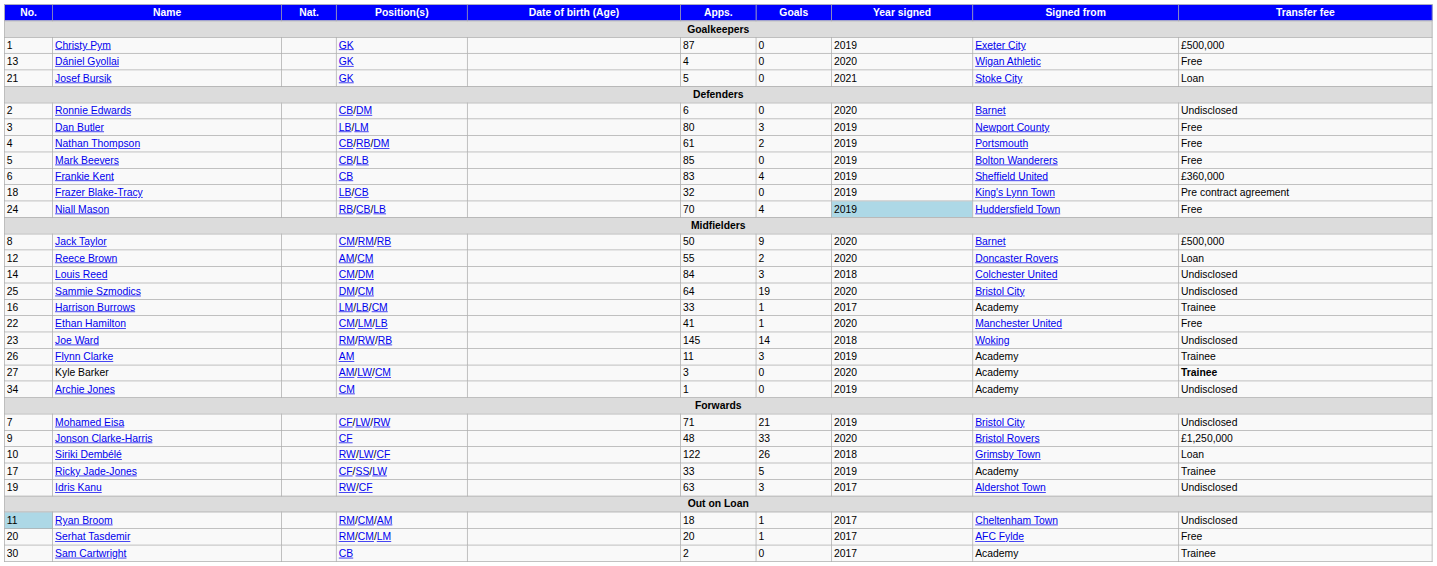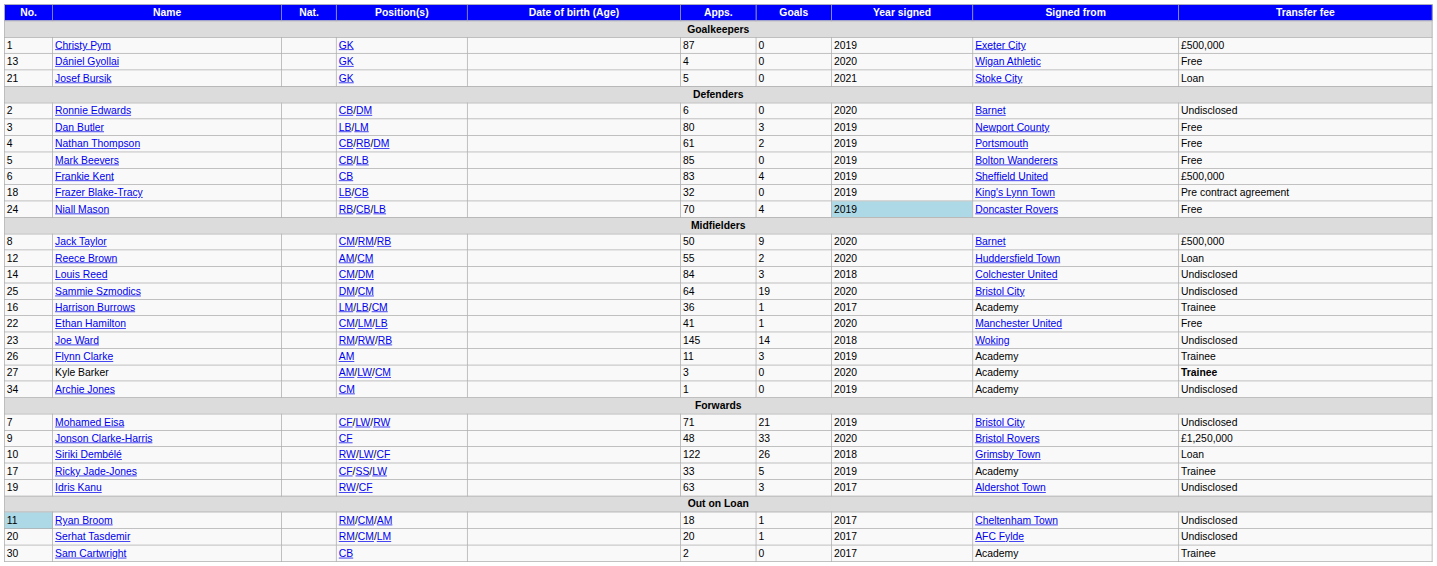 <table class="wikitable" style="font-size:90%;width:100%">
 <tr>
 <th style="background:blue;color:white">No.</th>
 <th style="background:blue;color:white">Name</th>
 <th style="background:blue;color:white">Nat.</th>
 <th style="background:blue;color:white">Position(s)</th>
 <th style="background:blue;color:white">Date of birth (Age)</th>
 <th style="background:blue;color:white">Apps.</th>
 <th style="background:blue;color:white">Goals</th>
 <th style="background:blue;color:white">Year signed</th>
 <th style="background:blue;color:white">Signed from</th>
 <th style="background:blue;color:white">Transfer fee</th>
 </tr>
 <tr>
 <th colspan=11 style="background:#dcdcdc">Goalkeepers</th>
 </tr>
 <tr>
 <td>1</td>
 <td><a href='#'>Christy Pym</a></td>
 <td></td>
 <td><a href='#'>GK</a></td>
 <td></td>
 <td>87</td>
 <td>0</td>
 <td>2019</td>
 <td> <a href='#'>Exeter City</a></td>
 <td>£500,000</td>
 </tr>
 <tr>
 <td>13</td>
 <td><a href='#'>Dániel Gyollai</a></td>
 <td></td>
 <td><a href='#'>GK</a></td>
 <td></td>
 <td>4</td>
 <td>0</td>
 <td>2020</td>
 <td> <a href='#'>Wigan Athletic</a></td>
 <td>Free</td>
 </tr>
 <tr>
 <td>21</td>
 <td><a href='#'>Josef Bursik</a></td>
 <td></td>
 <td><a href='#'>GK</a></td>
 <td></td>
 <td>5</td>
 <td>0</td>
 <td>2021</td>
 <td> <a href='#'>Stoke City</a></td>
 <td>Loan</td>
 </tr>
 <tr>
 <th colspan=11 style="background:#dcdcdc">Defenders</th>
 </tr>
 <tr>
 <td>2</td>
 <td><a href='#'>Ronnie Edwards</a></td>
 <td></td>
 <td><a href='#'>CB</a>/<a href='#'>DM</a></td>
 <td></td>
 <td>6</td>
 <td>0</td>
 <td>2020</td>
 <td> <a href='#'>Barnet</a></td>
 <td>Undisclosed</td>
 </tr>
 <tr>
 <td>3</td>
 <td><a href='#'>Dan Butler</a></td>
 <td></td>
 <td><a href='#'>LB</a>/<a href='#'>LM</a></td>
 <td></td>
 <td>80</td>
 <td>3</td>
 <td>2019</td>
 <td> <a href='#'>Newport County</a></td>
 <td>Free</td>
 </tr>
 <tr>
 <td>4</td>
 <td><a href='#'>Nathan Thompson</a></td>
 <td></td>
 <td><a href='#'>CB</a>/<a href='#'>RB</a>/<a href='#'>DM</a></td>
 <td></td>
 <td>61</td>
 <td>2</td>
 <td>2019</td>
 <td> <a href='#'>Portsmouth</a></td>
 <td>Free</td>
 </tr>
 <tr>
 <td>5</td>
 <td><a href='#'>Mark Beevers</a></td>
 <td></td>
 <td><a href='#'>CB</a>/<a href='#'>LB</a></td>
 <td></td>
 <td>85</td>
 <td>0</td>
 <td>2019</td>
 <td> <a href='#'>Bolton Wanderers</a></td>
 <td>Free</td>
 </tr>
 <tr>
 <td>6</td>
 <td><a href='#'>Frankie Kent</a></td>
 <td></td>
 <td><a href='#'>CB</a></td>
 <td></td>
 <td>83</td>
 <td>4</td>
 <td>2019</td>
 <td> <a href='#'>Sheffield United</a></td>
-<td>£360,000</td>
+<td>£500,000</td>
 </tr>
 <tr>
 <td>18</td>
 <td><a href='#'>Frazer Blake-Tracy</a></td>
 <td></td>
 <td><a href='#'>LB</a>/<a href='#'>CB</a></td>
 <td></td>
 <td>32</td>
 <td>0</td>
 <td>2019</td>
 <td> <a href='#'>King's Lynn Town</a></td>
 <td>Pre contract agreement</td>
 </tr>
 <tr>
 <td>24</td>
 <td><a href='#'>Niall Mason</a></td>
 <td></td>
 <td><a href='#'>RB</a>/<a href='#'>CB</a>/<a href='#'>LB</a></td>
 <td></td>
 <td>70</td>
 <td>4</td>
 <td style="background: lightblue;">2019</td>
-<td> <a href='#'>Huddersfield Town</a></td>
+<td> <a href='#'>Doncaster Rovers</a></td>
 <td>Free</td>
 </tr>
 <tr>
 <th colspan=11 style="background:#dcdcdc">Midfielders</th>
 </tr>
 <tr>
 <td>8</td>
 <td><a href='#'>Jack Taylor</a></td>
 <td></td>
 <td><a href='#'>CM</a>/<a href='#'>RM</a>/<a href='#'>RB</a></td>
 <td></td>
 <td>50</td>
 <td>9</td>
 <td>2020</td>
 <td> <a href='#'>Barnet</a></td>
 <td>£500,000</td>
 </tr>
 <tr>
 <td>12</td>
 <td><a href='#'>Reece Brown</a></td>
 <td></td>
 <td><a href='#'>AM</a>/<a href='#'>CM</a></td>
 <td></td>
 <td>55</td>
 <td>2</td>
 <td>2020</td>
-<td> <a href='#'>Doncaster Rovers</a></td>
+<td> <a href='#'>Huddersfield Town</a></td>
 <td>Loan</td>
 </tr>
 <tr>
 <td>14</td>
 <td><a href='#'>Louis Reed</a></td>
 <td></td>
 <td><a href='#'>CM</a>/<a href='#'>DM</a></td>
 <td></td>
 <td>84</td>
 <td>3</td>
 <td>2018</td>
 <td> <a href='#'>Colchester United</a></td>
 <td>Undisclosed</td>
 </tr>
 <tr>
 <td>25</td>
 <td><a href='#'>Sammie Szmodics</a></td>
 <td></td>
 <td><a href='#'>DM</a>/<a href='#'>CM</a></td>
 <td></td>
 <td>64</td>
 <td>19</td>
 <td>2020</td>
 <td> <a href='#'>Bristol City</a></td>
 <td>Undisclosed</td>
 </tr>
 <tr>
 <td>16</td>
 <td><a href='#'>Harrison Burrows</a></td>
 <td></td>
 <td><a href='#'>LM</a>/<a href='#'>LB</a>/<a href='#'>CM</a></td>
 <td></td>
-<td>33</td>
+<td>36</td>
 <td>1</td>
 <td>2017</td>
 <td>Academy</td>
 <td>Trainee</td>
 </tr>
 <tr>
 <td>22</td>
 <td><a href='#'>Ethan Hamilton</a></td>
 <td></td>
 <td><a href='#'>CM</a>/<a href='#'>LM</a>/<a href='#'>LB</a></td>
 <td></td>
 <td>41</td>
 <td>1</td>
 <td>2020</td>
 <td> <a href='#'>Manchester United</a></td>
 <td>Free</td>
 </tr>
 <tr>
 <td>23</td>
 <td><a href='#'>Joe Ward</a></td>
 <td></td>
 <td><a href='#'>RM</a>/<a href='#'>RW</a>/<a href='#'>RB</a></td>
 <td></td>
 <td>145</td>
 <td>14</td>
 <td>2018</td>
 <td> <a href='#'>Woking</a></td>
 <td>Undisclosed</td>
 </tr>
 <tr>
 <td>26</td>
 <td><a href='#'>Flynn Clarke</a></td>
 <td></td>
 <td><a href='#'>AM</a></td>
 <td></td>
 <td>11</td>
 <td>3</td>
 <td>2019</td>
 <td>Academy</td>
 <td>Trainee</td>
 </tr>
 <tr>
 <td>27</td>
 <td>Kyle Barker</td>
 <td></td>
 <td><a href='#'>AM</a>/<a href='#'>LW</a>/<a href='#'>CM</a></td>
 <td></td>
 <td>3</td>
 <td>0</td>
 <td>2020</td>
 <td>Academy</td>
 <td><strong>Trainee</strong></td>
 </tr>
 <tr>
 <td>34</td>
 <td><a href='#'>Archie Jones</a></td>
 <td></td>
 <td><a href='#'>CM</a></td>
 <td></td>
 <td>1</td>
 <td>0</td>
 <td>2019</td>
 <td>Academy</td>
 <td>Undisclosed</td>
 </tr>
 <tr>
 <th colspan=11 style="background:#dcdcdc">Forwards</th>
 </tr>
 <tr>
 <td>7</td>
 <td><a href='#'>Mohamed Eisa</a></td>
 <td></td>
 <td><a href='#'>CF</a>/<a href='#'>LW</a>/<a href='#'>RW</a></td>
 <td></td>
 <td>71</td>
 <td>21</td>
 <td>2019</td>
 <td> <a href='#'>Bristol City</a></td>
 <td>Undisclosed</td>
 </tr>
 <tr>
 <td>9</td>
 <td><a href='#'>Jonson Clarke-Harris</a></td>
 <td></td>
 <td><a href='#'>CF</a></td>
 <td></td>
 <td>48</td>
 <td>33</td>
 <td>2020</td>
 <td> <a href='#'>Bristol Rovers</a></td>
 <td>£1,250,000</td>
 </tr>
 <tr>
 <td>10</td>
 <td><a href='#'>Siriki Dembélé</a></td>
 <td></td>
 <td><a href='#'>RW</a>/<a href='#'>LW</a>/<a href='#'>CF</a></td>
 <td></td>
 <td>122</td>
 <td>26</td>
 <td>2018</td>
 <td> <a href='#'>Grimsby Town</a></td>
 <td>Loan</td>
 </tr>
 <tr>
 <td>17</td>
 <td><a href='#'>Ricky Jade-Jones</a></td>
 <td></td>
 <td><a href='#'>CF</a>/<a href='#'>SS</a>/<a href='#'>LW</a></td>
 <td></td>
 <td>33</td>
 <td>5</td>
 <td>2019</td>
 <td>Academy</td>
 <td>Trainee</td>
 </tr>
 <tr>
 <td>19</td>
 <td><a href='#'>Idris Kanu</a></td>
 <td></td>
 <td><a href='#'>RW</a>/<a href='#'>CF</a></td>
 <td></td>
 <td>63</td>
 <td>3</td>
 <td>2017</td>
 <td> <a href='#'>Aldershot Town</a></td>
 <td>Undisclosed</td>
 </tr>
 <tr>
 <th colspan=11 style="background:#dcdcdc">Out on Loan</th>
 </tr>
 <tr>
 <td style="background: lightblue;">11</td>
 <td><a href='#'>Ryan Broom</a></td>
 <td></td>
 <td><a href='#'>RM</a>/<a href='#'>CM</a>/<a href='#'>AM</a></td>
 <td></td>
 <td>18</td>
 <td>1</td>
 <td>2017</td>
 <td> <a href='#'>Cheltenham Town</a></td>
 <td>Undisclosed</td>
 </tr>
 <tr>
 <td>20</td>
 <td><a href='#'>Serhat Tasdemir</a></td>
 <td></td>
 <td><a href='#'>RM</a>/<a href='#'>CM</a>/<a href='#'>LM</a></td>
 <td></td>
 <td>20</td>
 <td>1</td>
 <td>2017</td>
 <td> <a href='#'>AFC Fylde</a></td>
-<td>Free</td>
+<td>Undisclosed</td>
 </tr>
 <tr>
 <td>30</td>
 <td><a href='#'>Sam Cartwright</a></td>
 <td></td>
 <td><a href='#'>CB</a></td>
 <td></td>
 <td>2</td>
 <td>0</td>
 <td>2017</td>
 <td>Academy</td>
 <td>Trainee</td>
 </tr>
 </table>
